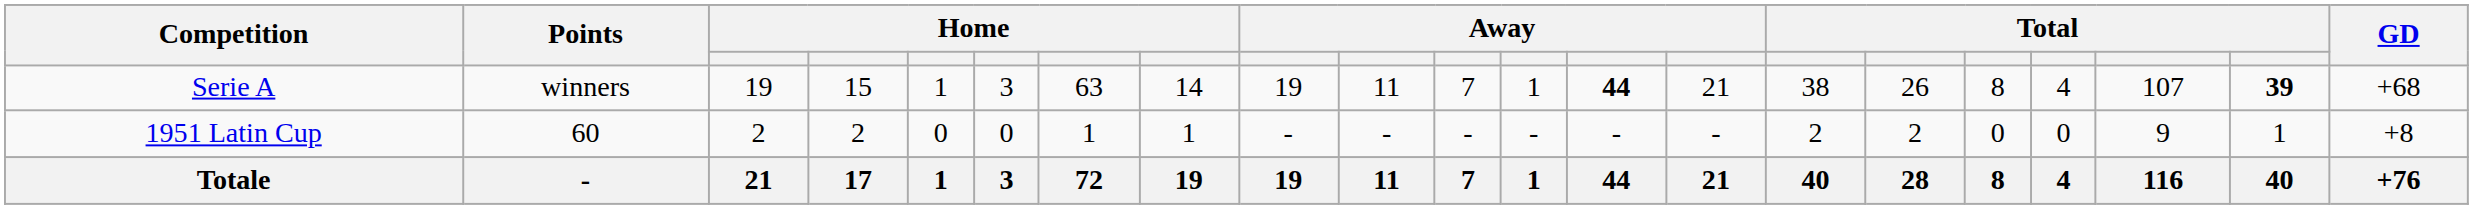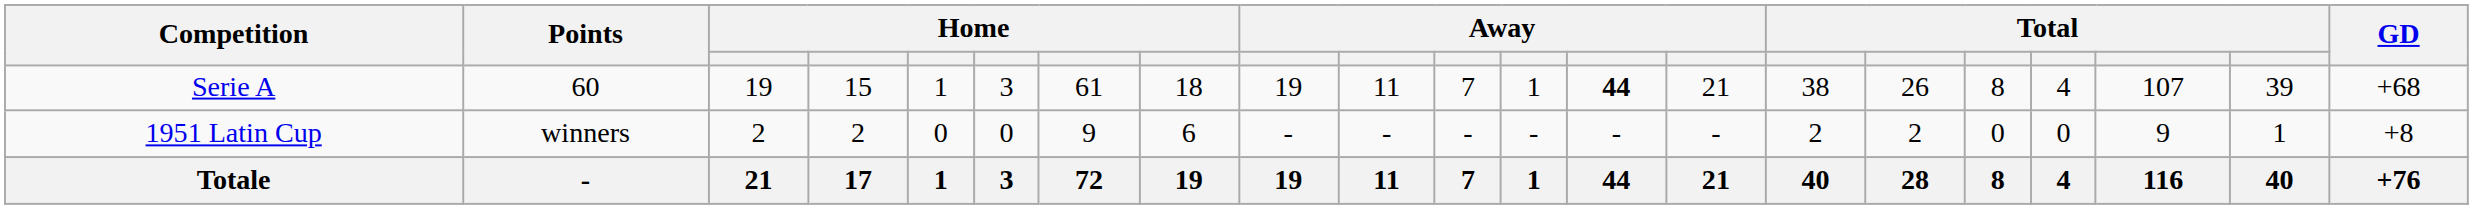 <table class="wikitable" style="font-size:90%;width:100%;margin:auto;clear:both;text-align:center;">
 <tr>
 <th rowspan="2">Competition</th>
 <th rowspan="2">Points</th>
 <th colspan="6">Home</th>
 <th colspan="6">Away</th>
 <th colspan="6">Total</th>
 <th rowspan="2"><a href='#'>GD</a></th>
 </tr>
 <tr>
 <th></th>
 <th></th>
 <th></th>
 <th></th>
 <th></th>
 <th></th>
 <th></th>
 <th></th>
 <th></th>
 <th></th>
 <th></th>
 <th></th>
 <th></th>
 <th></th>
 <th></th>
 <th></th>
 <th></th>
 <th></th>
 </tr>
 <tr>
 <td><a href='#'>Serie A</a></td>
-<td>winners</td>
+<td>60</td>
 <td>19</td>
 <td>15</td>
 <td>1</td>
 <td>3</td>
-<td>63</td>
-<td>14</td>
+<td>61</td>
+<td>18</td>
 <td>19</td>
 <td>11</td>
 <td>7</td>
 <td>1</td>
 <td><strong>44</strong></td>
 <td>21</td>
 <td>38</td>
 <td>26</td>
 <td>8</td>
 <td>4</td>
 <td>107</td>
-<td><strong>39</strong></td>
+<td>39</td>
 <td>+68</td>
 </tr>
 <tr>
 <td><a href='#'>1951 Latin Cup</a></td>
-<td>60</td>
+<td>winners</td>
 <td>2</td>
 <td>2</td>
 <td>0</td>
 <td>0</td>
-<td>1</td>
-<td>1</td>
+<td>9</td>
+<td>6</td>
 <td>-</td>
 <td>-</td>
 <td>-</td>
 <td>-</td>
 <td>-</td>
 <td>-</td>
 <td>2</td>
 <td>2</td>
 <td>0</td>
 <td>0</td>
 <td>9</td>
 <td>1</td>
 <td>+8</td>
 </tr>
 <tr>
 <th>Totale</th>
 <th>-</th>
 <th>21</th>
 <th>17</th>
 <th>1</th>
 <th>3</th>
 <th>72</th>
 <th>19</th>
 <th>19</th>
 <th>11</th>
 <th>7</th>
 <th>1</th>
 <th>44</th>
 <th>21</th>
 <th>40</th>
 <th>28</th>
 <th>8</th>
 <th>4</th>
 <th>116</th>
 <th>40</th>
 <th>+76</th>
 </tr>
 </table>
